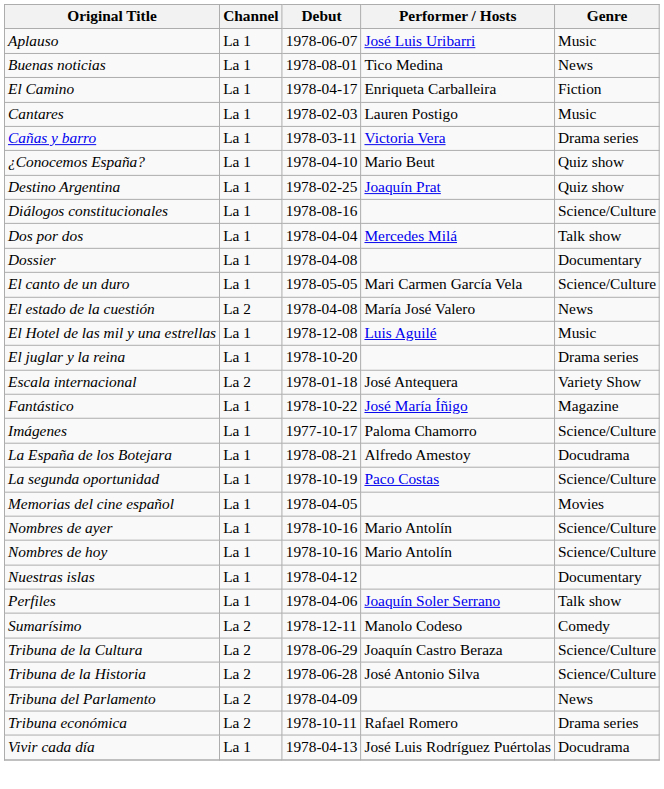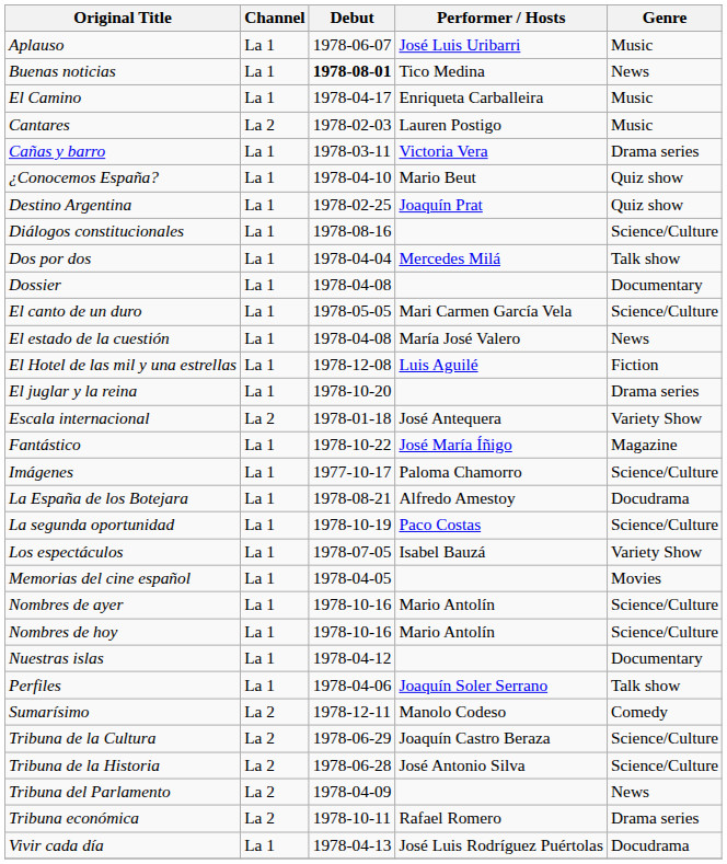 <table class="wikitable sortable">
 <tr>
 <th>Original Title</th>
 <th>Channel</th>
 <th>Debut</th>
 <th>Performer / Hosts</th>
 <th>Genre</th>
 </tr>
 <tr>
 <td><em>Aplauso</em></td>
 <td>La 1</td>
 <td>1978-06-07</td>
 <td><a href='#'>José Luis Uribarri</a></td>
 <td>Music</td>
 </tr>
 <tr>
 <td><em>Buenas noticias</em></td>
 <td>La 1</td>
-<td>1978-08-01</td>
+<td><strong>1978-08-01</strong></td>
 <td>Tico Medina</td>
 <td>News</td>
 </tr>
 <tr>
 <td><em>El Camino</em></td>
 <td>La 1</td>
 <td>1978-04-17</td>
 <td>Enriqueta Carballeira</td>
-<td>Fiction</td>
+<td>Music</td>
 </tr>
 <tr>
 <td><em>Cantares</em></td>
-<td>La 1</td>
+<td>La 2</td>
 <td>1978-02-03</td>
 <td>Lauren Postigo</td>
 <td>Music</td>
 </tr>
 <tr>
 <td><em><a href='#'>Cañas y barro</a></em></td>
 <td>La 1</td>
 <td>1978-03-11</td>
 <td><a href='#'>Victoria Vera</a></td>
 <td>Drama series</td>
 </tr>
 <tr>
 <td><em>¿Conocemos España?  </em></td>
 <td>La 1</td>
 <td>1978-04-10</td>
 <td>Mario Beut</td>
 <td>Quiz show</td>
 </tr>
 <tr>
 <td><em>Destino Argentina  </em></td>
 <td>La 1</td>
 <td>1978-02-25</td>
 <td><a href='#'>Joaquín Prat</a></td>
 <td>Quiz show</td>
 </tr>
 <tr>
 <td><em>Diálogos constitucionales</em></td>
 <td>La 1</td>
 <td>1978-08-16</td>
 <td></td>
 <td>Science/Culture</td>
 </tr>
 <tr>
 <td><em>Dos por dos </em></td>
 <td>La 1</td>
 <td>1978-04-04</td>
 <td><a href='#'>Mercedes Milá</a></td>
 <td>Talk show</td>
 </tr>
 <tr>
 <td><em>Dossier  </em></td>
 <td>La 1</td>
 <td>1978-04-08</td>
 <td></td>
 <td>Documentary</td>
 </tr>
 <tr>
 <td><em>El canto de un duro</em></td>
 <td>La 1</td>
 <td>1978-05-05</td>
 <td>Mari Carmen García Vela</td>
 <td>Science/Culture</td>
 </tr>
 <tr>
 <td><em>El estado de la cuestión</em></td>
-<td>La 2</td>
+<td>La 1</td>
 <td>1978-04-08</td>
 <td>María José Valero</td>
 <td>News</td>
 </tr>
 <tr>
 <td><em>El Hotel de las mil y una estrellas</em></td>
 <td>La 1</td>
 <td>1978-12-08</td>
 <td><a href='#'>Luis Aguilé</a></td>
-<td>Music</td>
+<td>Fiction</td>
 </tr>
 <tr>
 <td><em>El juglar y la reina</em></td>
 <td>La 1</td>
 <td>1978-10-20</td>
 <td></td>
 <td>Drama series</td>
 </tr>
 <tr>
 <td><em>Escala internacional  </em></td>
 <td>La 2</td>
 <td>1978-01-18</td>
 <td>José Antequera</td>
 <td>Variety Show</td>
 </tr>
 <tr>
 <td><em>Fantástico</em></td>
 <td>La 1</td>
 <td>1978-10-22</td>
 <td><a href='#'>José María Íñigo</a></td>
 <td>Magazine</td>
 </tr>
 <tr>
 <td><em>Imágenes  </em></td>
 <td>La 1</td>
 <td>1977-10-17</td>
 <td>Paloma Chamorro</td>
 <td>Science/Culture</td>
 </tr>
 <tr>
 <td><em>La España de los Botejara</em></td>
 <td>La 1</td>
 <td>1978-08-21</td>
 <td>Alfredo Amestoy</td>
 <td>Docudrama</td>
 </tr>
 <tr>
 <td><em>La segunda oportunidad</em></td>
 <td>La 1</td>
 <td>1978-10-19</td>
 <td><a href='#'>Paco Costas</a></td>
 <td>Science/Culture</td>
+</tr>
+<tr>
+<td><em>Los espectáculos</em></td>
+<td>La 1</td>
+<td>1978-07-05</td>
+<td>Isabel Bauzá</td>
+<td>Variety Show</td>
 </tr>
 <tr>
 <td><em>Memorias del cine español</em></td>
 <td>La 1</td>
 <td>1978-04-05</td>
 <td></td>
 <td>Movies</td>
 </tr>
 <tr>
 <td><em>Nombres de ayer</em></td>
 <td>La 1</td>
 <td>1978-10-16</td>
 <td>Mario Antolín</td>
 <td>Science/Culture</td>
 </tr>
 <tr>
 <td><em>Nombres de hoy</em></td>
 <td>La 1</td>
 <td>1978-10-16</td>
 <td>Mario Antolín</td>
 <td>Science/Culture</td>
 </tr>
 <tr>
 <td><em>Nuestras islas</em></td>
 <td>La 1</td>
 <td>1978-04-12</td>
 <td></td>
 <td>Documentary</td>
 </tr>
 <tr>
 <td><em>Perfiles</em></td>
 <td>La 1</td>
 <td>1978-04-06</td>
 <td><a href='#'>Joaquín Soler Serrano</a></td>
 <td>Talk show</td>
 </tr>
 <tr>
 <td><em>Sumarísimo</em></td>
 <td>La 2</td>
 <td>1978-12-11</td>
 <td>Manolo Codeso</td>
 <td>Comedy</td>
 </tr>
 <tr>
 <td><em>Tribuna de la Cultura</em></td>
 <td>La 2</td>
 <td>1978-06-29</td>
 <td>Joaquín Castro Beraza</td>
 <td>Science/Culture</td>
 </tr>
 <tr>
 <td><em>Tribuna de la Historia</em></td>
 <td>La 2</td>
 <td>1978-06-28</td>
 <td>José Antonio Silva</td>
 <td>Science/Culture</td>
 </tr>
 <tr>
 <td><em>Tribuna del Parlamento</em></td>
 <td>La 2</td>
 <td>1978-04-09</td>
 <td></td>
 <td>News</td>
 </tr>
 <tr>
 <td><em>Tribuna económica</em></td>
 <td>La 2</td>
 <td>1978-10-11</td>
 <td>Rafael Romero</td>
 <td>Drama series</td>
 </tr>
 <tr>
 <td><em>Vivir cada día</em></td>
 <td>La 1</td>
 <td>1978-04-13</td>
 <td>José Luis Rodríguez Puértolas</td>
 <td>Docudrama</td>
 </tr>
 <tr>
 </tr>
 </table>
